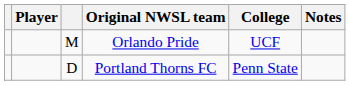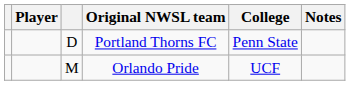 <table class="wikitable sortable" style="font-size: 95%;text-align: center;">
 <tr>
 <th></th>
 <th>Player</th>
 <th></th>
 <th>Original NWSL team</th>
 <th>College</th>
 <th class=unsortable>Notes</th>
 </tr>
 <tr>
 <td></td>
 <td></td>
+<td>D</td>
+<td><a href='#'>Portland Thorns FC</a></td>
+<td><a href='#'>Penn State</a></td>
+<td></td>
+</tr>
+<tr>
+<td></td>
+<td></td>
 <td>M</td>
 <td><a href='#'>Orlando Pride</a></td>
 <td><a href='#'>UCF</a></td>
 <td></td>
 </tr>
-<tr>
-<td></td>
-<td></td>
-<td>D</td>
-<td><a href='#'>Portland Thorns FC</a></td>
-<td><a href='#'>Penn State</a></td>
-<td></td>
-</tr>
 </table>
